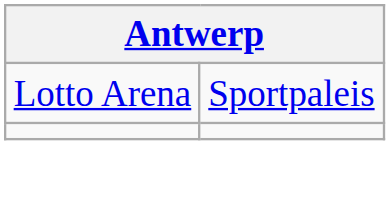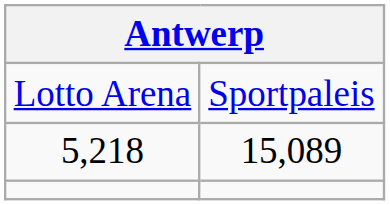 <table class="wikitable" style="text-align:center;">
 <tr>
 <th colspan="2"><a href='#'>Antwerp</a></th>
 </tr>
 <tr>
 <td><a href='#'>Lotto Arena</a></td>
 <td><a href='#'>Sportpaleis</a></td>
 </tr>
 <tr>
+<td>5,218</td>
+<td>15,089</td>
+</tr>
+<tr>
 <td></td>
 <td></td>
 </tr>
 </table>
